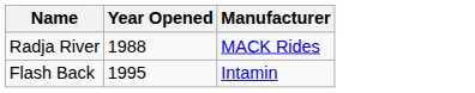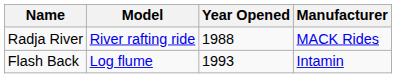 <table class="wikitable" border="1">
 <tr>
 <th>Name</th>
+<th>Model</th>
 <th>Year Opened</th>
 <th>Manufacturer</th>
 </tr>
 <tr>
 <td>Radja River</td>
+<td><a href='#'>River rafting ride</a></td>
 <td>1988</td>
 <td><a href='#'>MACK Rides</a></td>
 </tr>
 <tr>
 <td>Flash Back</td>
-<td>1995</td>
+<td><a href='#'>Log flume</a></td>
+<td>1993</td>
 <td><a href='#'>Intamin</a></td>
 </tr>
 </table>
